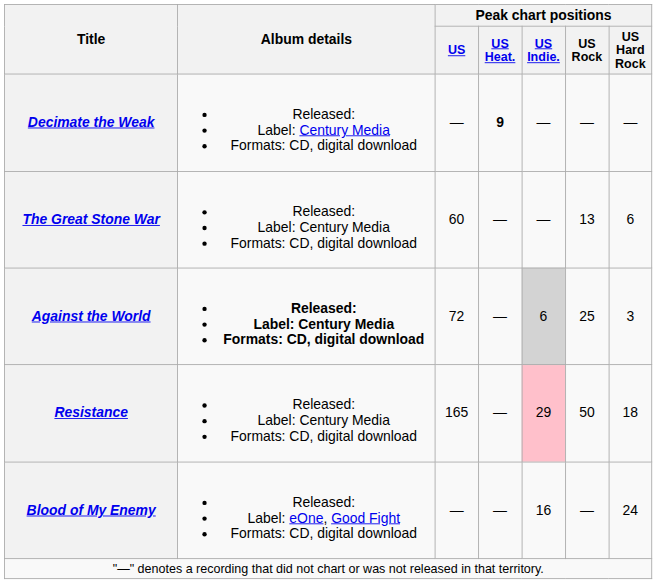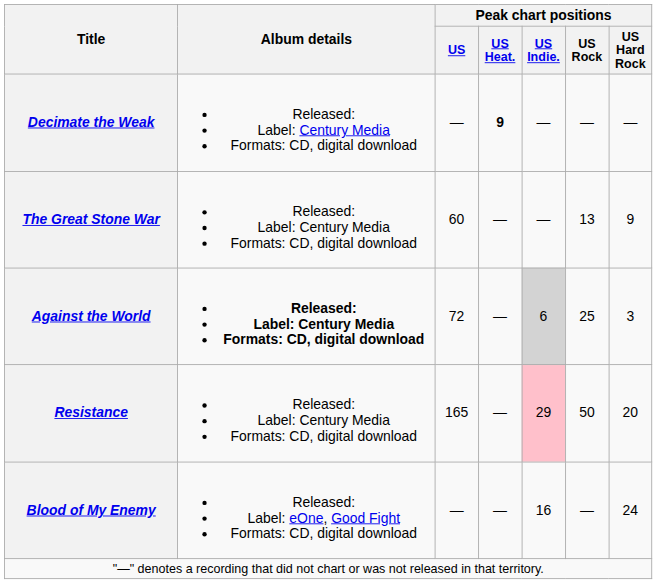 <table class="wikitable plainrowheaders" style="text-align:center;">
 <tr>
 <th scope="col" rowspan="2" style="width:12em;">Title</th>
 <th scope="col" rowspan="2" style="width:18em;">Album details</th>
 <th scope="col" colspan="10">Peak chart positions</th>
 </tr>
 <tr>
 <th scope="col" style="width:3em;font-size:90%;"><a href='#'>US</a><br></th>
 <th scope="col" style="width:3em;font-size:90%;"><a href='#'>US<br>Heat.</a><br></th>
 <th scope="col" style="width:3em;font-size:90%;"><a href='#'>US<br>Indie.</a><br></th>
 <th scope="col" style="width:3em;font-size:90%;">US<br>Rock<br></th>
 <th scope="col" style="width:3em;font-size:90%;">US<br>Hard Rock<br></th>
 </tr>
 <tr>
 <th scope="row"><em><a href='#'>Decimate the Weak</a></em></th>
 <td><br><ul><li>Released: </li><li>Label: <a href='#'>Century Media</a></li><li>Formats: CD, digital download</li></ul></td>
 <td>—</td>
 <td><strong>9</strong></td>
 <td>—</td>
 <td>—</td>
 <td>—</td>
 </tr>
 <tr>
 <th scope="row"><em><a href='#'>The Great Stone War</a></em></th>
 <td><br><ul><li>Released: </li><li>Label: Century Media</li><li>Formats: CD, digital download</li></ul></td>
 <td>60</td>
 <td>—</td>
 <td>—</td>
 <td>13</td>
-<td>6</td>
+<td>9</td>
 </tr>
 <tr>
 <th scope="row"><em><a href='#'>Against the World</a></em></th>
 <td><strong><br><ul><li>Released: </li><li>Label: Century Media</li><li>Formats: CD, digital download</li></ul></strong></td>
 <td>72</td>
 <td>—</td>
 <td style="background: lightgrey;">6</td>
 <td>25</td>
 <td>3</td>
 </tr>
 <tr>
 <th scope="row"><em><a href='#'>Resistance</a></em></th>
 <td><br><ul><li>Released: </li><li>Label: Century Media</li><li>Formats: CD, digital download</li></ul></td>
 <td>165</td>
 <td>—</td>
 <td style="background: pink;">29</td>
 <td>50</td>
-<td>18</td>
+<td>20</td>
 </tr>
 <tr>
 <th scope="row"><em><a href='#'>Blood of My Enemy</a></em></th>
 <td><br><ul><li>Released: </li><li>Label: <a href='#'>eOne</a>, <a href='#'>Good Fight</a></li><li>Formats: CD, digital download</li></ul></td>
 <td>—</td>
 <td>—</td>
 <td>16</td>
 <td>—</td>
 <td>24</td>
 </tr>
 <tr>
 <td colspan="15" style="font-size:90%">"—" denotes a recording that did not chart or was not released in that territory.</td>
 </tr>
 </table>
